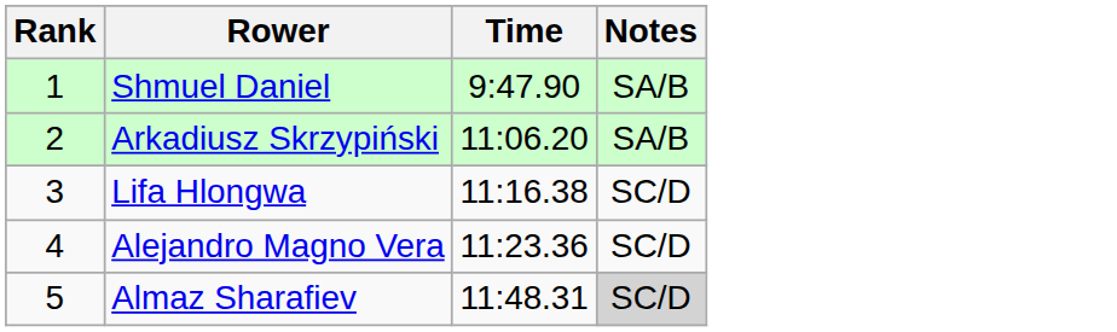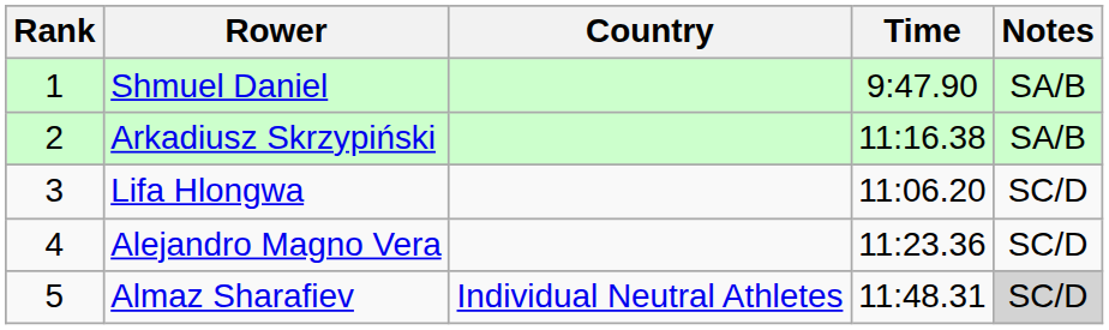 <table class="wikitable" style="text-align:center">
 <tr>
 <th>Rank</th>
 <th>Rower</th>
+<th>Country</th>
 <th>Time</th>
 <th>Notes</th>
 </tr>
 <tr bgcolor=ccffcc>
 <td>1</td>
 <td align="left"><a href='#'>Shmuel Daniel</a></td>
+<td align="left"></td>
 <td>9:47.90</td>
 <td>SA/B</td>
 </tr>
 <tr bgcolor=ccffcc>
 <td>2</td>
 <td align="left"><a href='#'>Arkadiusz Skrzypiński</a></td>
-<td>11:06.20</td>
+<td align="left"></td>
+<td>11:16.38</td>
 <td>SA/B</td>
 </tr>
 <tr>
 <td>3</td>
 <td align="left"><a href='#'>Lifa Hlongwa</a></td>
-<td>11:16.38</td>
+<td align="left"></td>
+<td>11:06.20</td>
 <td>SC/D</td>
 </tr>
 <tr>
 <td>4</td>
 <td align="left"><a href='#'>Alejandro Magno Vera</a></td>
+<td align="left"></td>
 <td>11:23.36</td>
 <td>SC/D</td>
 </tr>
 <tr>
 <td>5</td>
 <td align="left"><a href='#'>Almaz Sharafiev</a></td>
+<td align="left"><a href='#'>Individual Neutral Athletes</a></td>
 <td>11:48.31</td>
 <td style="background: lightgrey;">SC/D</td>
 </tr>
 </table>
